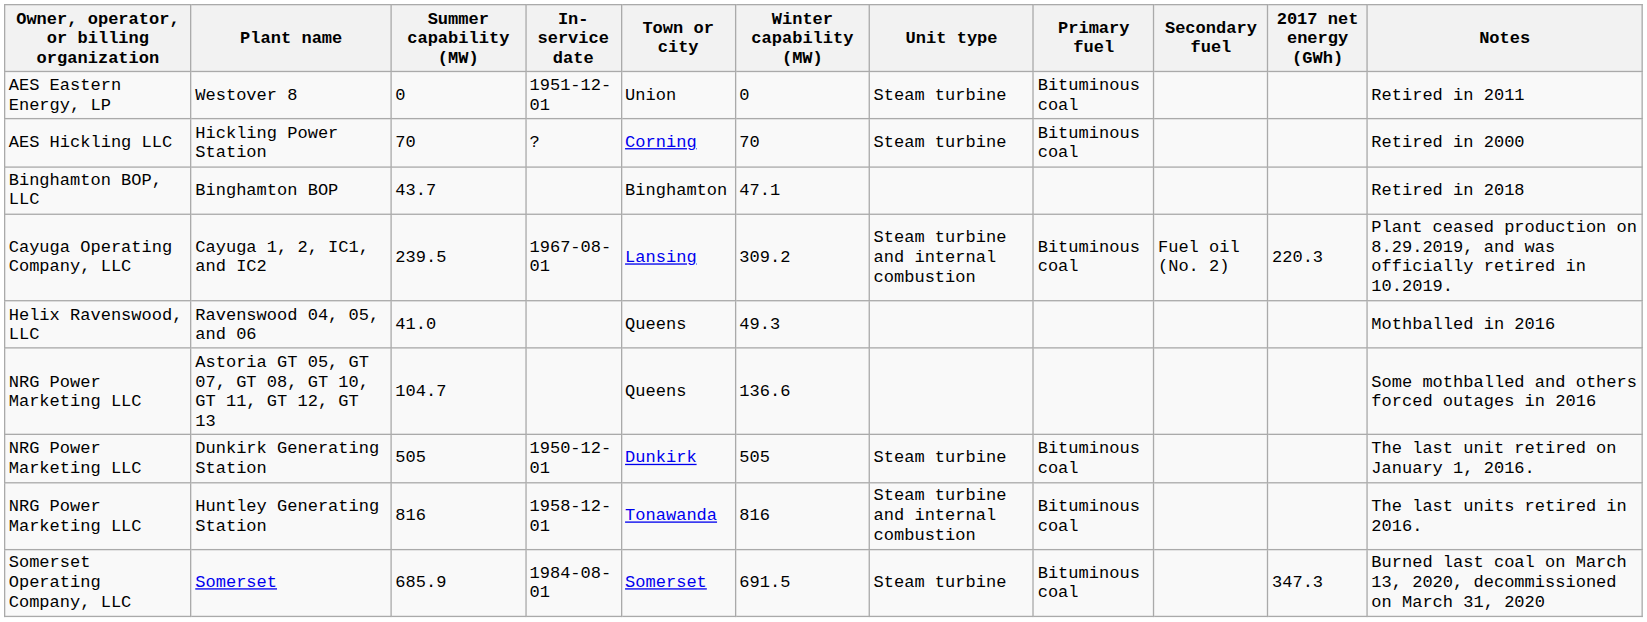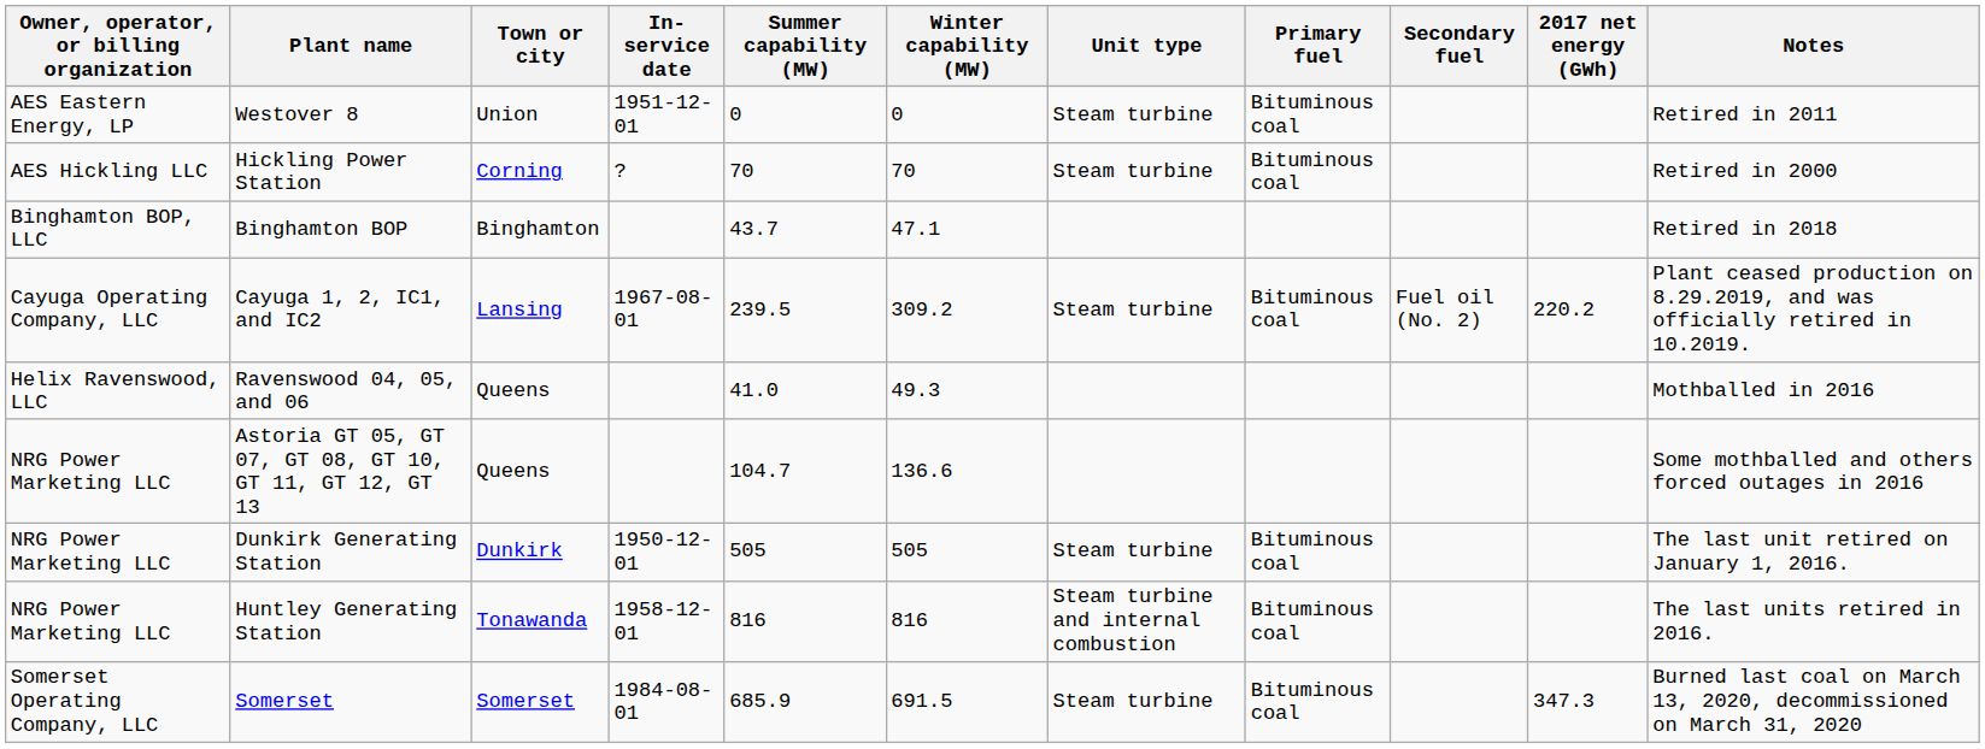 <table class="wikitable sortable">
 <tr>
 <th>Owner, operator, or billing organization</th>
 <th>Plant name</th>
+<th>Town or city</th>
+<th>In-service date</th>
 <th>Summer capability (MW)</th>
-<th>In-service date</th>
-<th>Town or city</th>
 <th>Winter capability (MW)</th>
 <th>Unit type</th>
 <th>Primary fuel</th>
 <th>Secondary fuel</th>
 <th>2017 net energy (GWh)</th>
 <th>Notes</th>
 </tr>
 <tr>
 <td>AES Eastern Energy, LP</td>
 <td>Westover 8</td>
+<td>Union </td>
+<td>1951-12-01</td>
 <td>0</td>
-<td>1951-12-01</td>
-<td>Union </td>
 <td>0</td>
 <td>Steam turbine</td>
 <td>Bituminous coal</td>
 <td></td>
 <td></td>
 <td>Retired in 2011</td>
 </tr>
 <tr>
 <td>AES Hickling LLC</td>
 <td>Hickling Power Station</td>
+<td><a href='#'>Corning</a> </td>
+<td>?</td>
 <td>70</td>
-<td>?</td>
-<td><a href='#'>Corning</a> </td>
 <td>70</td>
 <td>Steam turbine</td>
 <td>Bituminous coal</td>
 <td></td>
 <td></td>
 <td>Retired in 2000</td>
 </tr>
 <tr>
 <td>Binghamton BOP, LLC</td>
 <td>Binghamton BOP</td>
+<td>Binghamton</td>
+<td></td>
 <td>43.7</td>
-<td></td>
-<td>Binghamton</td>
 <td>47.1</td>
 <td></td>
 <td></td>
 <td></td>
 <td></td>
 <td>Retired in 2018</td>
 </tr>
 <tr>
 <td>Cayuga Operating Company, LLC</td>
 <td>Cayuga 1, 2, IC1, and IC2</td>
+<td><a href='#'>Lansing</a> </td>
+<td>1967-08-01</td>
 <td>239.5</td>
-<td>1967-08-01</td>
-<td><a href='#'>Lansing</a> </td>
 <td>309.2</td>
-<td>Steam turbine and internal combustion</td>
+<td>Steam turbine</td>
 <td>Bituminous coal</td>
 <td>Fuel oil (No. 2)</td>
-<td>220.3</td>
+<td>220.2</td>
 <td>Plant ceased production on 8.29.2019, and was officially retired in 10.2019.</td>
 </tr>
 <tr>
 <td>Helix Ravenswood, LLC</td>
 <td>Ravenswood 04, 05, and 06</td>
+<td>Queens</td>
+<td></td>
 <td>41.0</td>
-<td></td>
-<td>Queens</td>
 <td>49.3</td>
 <td></td>
 <td></td>
 <td></td>
 <td></td>
 <td>Mothballed in 2016</td>
 </tr>
 <tr>
 <td>NRG Power Marketing LLC</td>
 <td>Astoria GT 05, GT 07, GT 08, GT 10, GT 11, GT 12, GT 13</td>
+<td>Queens</td>
+<td></td>
 <td>104.7</td>
-<td></td>
-<td>Queens</td>
 <td>136.6</td>
 <td></td>
 <td></td>
 <td></td>
 <td></td>
 <td>Some mothballed and others forced outages in 2016</td>
 </tr>
 <tr>
 <td>NRG Power Marketing LLC</td>
 <td>Dunkirk Generating Station</td>
+<td><a href='#'>Dunkirk</a> </td>
+<td>1950-12-01</td>
 <td>505</td>
-<td>1950-12-01</td>
-<td><a href='#'>Dunkirk</a> </td>
 <td>505</td>
 <td>Steam turbine</td>
 <td>Bituminous coal</td>
 <td></td>
 <td></td>
 <td>The last unit retired on January 1, 2016.</td>
 </tr>
 <tr>
 <td>NRG Power Marketing LLC</td>
 <td>Huntley Generating Station</td>
+<td><a href='#'>Tonawanda</a> </td>
+<td>1958-12-01</td>
 <td>816</td>
-<td>1958-12-01</td>
-<td><a href='#'>Tonawanda</a> </td>
 <td>816</td>
 <td>Steam turbine and internal combustion</td>
 <td>Bituminous coal</td>
 <td></td>
 <td></td>
 <td>The last units retired in 2016.</td>
 </tr>
 <tr>
 <td>Somerset Operating Company, LLC</td>
 <td><a href='#'>Somerset</a></td>
+<td><a href='#'>Somerset</a> </td>
+<td>1984-08-01</td>
 <td>685.9</td>
-<td>1984-08-01</td>
-<td><a href='#'>Somerset</a> </td>
 <td>691.5</td>
 <td>Steam turbine</td>
 <td>Bituminous coal</td>
 <td></td>
 <td>347.3</td>
 <td>Burned last coal on March 13, 2020, decommissioned on March 31, 2020</td>
 </tr>
 </table>
